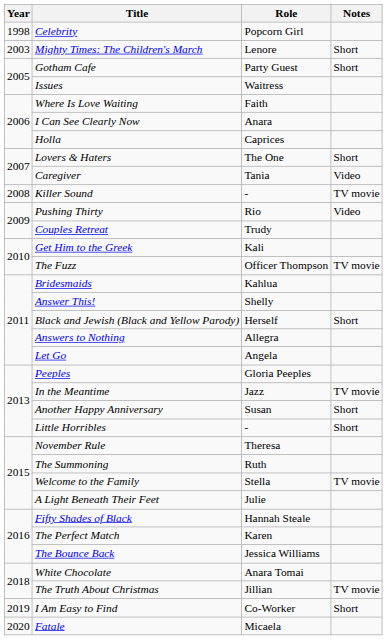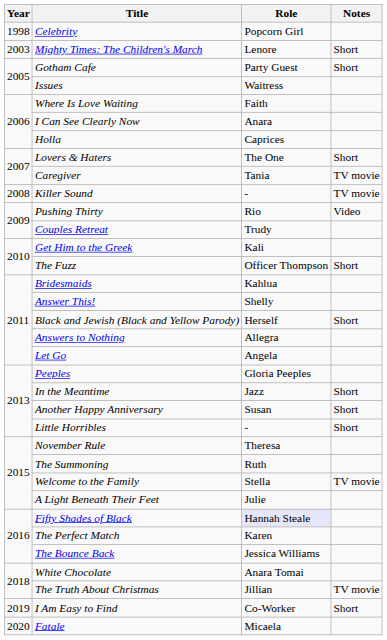 <table class="wikitable sortable">
 <tr>
 <th>Year</th>
 <th>Title</th>
 <th>Role</th>
 <th class="unsortable">Notes</th>
 </tr>
 <tr>
 <td>1998</td>
 <td><em><a href='#'>Celebrity</a></em></td>
 <td>Popcorn Girl</td>
 <td></td>
 </tr>
 <tr>
 <td>2003</td>
 <td><em><a href='#'>Mighty Times: The Children's March</a></em></td>
 <td>Lenore</td>
 <td>Short</td>
 </tr>
 <tr>
 <td rowspan=2>2005</td>
 <td><em>Gotham Cafe</em></td>
 <td>Party Guest</td>
 <td>Short</td>
 </tr>
 <tr>
 <td><em>Issues</em></td>
 <td>Waitress</td>
 <td></td>
 </tr>
 <tr>
 <td rowspan=3>2006</td>
 <td><em>Where Is Love Waiting</em></td>
 <td>Faith</td>
 <td></td>
 </tr>
 <tr>
 <td><em>I Can See Clearly Now</em></td>
 <td>Anara</td>
 <td></td>
 </tr>
 <tr>
 <td><em>Holla</em></td>
 <td>Caprices</td>
 <td></td>
 </tr>
 <tr>
 <td rowspan=2>2007</td>
 <td><em>Lovers & Haters</em></td>
 <td>The One</td>
 <td>Short</td>
 </tr>
 <tr>
 <td><em>Caregiver</em></td>
 <td>Tania</td>
-<td>Video</td>
+<td>TV movie</td>
 </tr>
 <tr>
 <td>2008</td>
 <td><em>Killer Sound</em></td>
 <td>-</td>
 <td>TV movie</td>
 </tr>
 <tr>
 <td rowspan=2>2009</td>
 <td><em>Pushing Thirty</em></td>
 <td>Rio</td>
 <td>Video</td>
 </tr>
 <tr>
 <td><em><a href='#'>Couples Retreat</a></em></td>
 <td>Trudy</td>
 <td></td>
 </tr>
 <tr>
 <td rowspan=2>2010</td>
 <td><em><a href='#'>Get Him to the Greek</a></em></td>
 <td>Kali</td>
 <td></td>
 </tr>
 <tr>
 <td><em>The Fuzz</em></td>
 <td>Officer Thompson</td>
-<td>TV movie</td>
+<td>Short</td>
 </tr>
 <tr>
 <td rowspan=5>2011</td>
 <td><em><a href='#'>Bridesmaids</a></em></td>
 <td>Kahlua</td>
 <td></td>
 </tr>
 <tr>
 <td><em><a href='#'>Answer This!</a></em></td>
 <td>Shelly</td>
 <td></td>
 </tr>
 <tr>
 <td><em>Black and Jewish (Black and Yellow Parody)</em></td>
 <td>Herself</td>
 <td>Short</td>
 </tr>
 <tr>
 <td><em><a href='#'>Answers to Nothing</a></em></td>
 <td>Allegra</td>
 <td></td>
 </tr>
 <tr>
 <td><em><a href='#'>Let Go</a></em></td>
 <td>Angela</td>
 <td></td>
 </tr>
 <tr>
 <td rowspan=4>2013</td>
 <td><em><a href='#'>Peeples</a></em></td>
 <td>Gloria Peeples</td>
 <td></td>
 </tr>
 <tr>
 <td><em>In the Meantime</em></td>
 <td>Jazz</td>
-<td>TV movie</td>
+<td>Short</td>
 </tr>
 <tr>
 <td><em>Another Happy Anniversary</em></td>
 <td>Susan</td>
 <td>Short</td>
 </tr>
 <tr>
 <td><em>Little Horribles</em></td>
 <td>-</td>
 <td>Short</td>
 </tr>
 <tr>
 <td rowspan=4>2015</td>
 <td><em>November Rule</em></td>
 <td>Theresa</td>
 <td></td>
 </tr>
 <tr>
 <td><em>The Summoning</em></td>
 <td>Ruth</td>
 <td></td>
 </tr>
 <tr>
 <td><em>Welcome to the Family</em></td>
 <td>Stella</td>
 <td>TV movie</td>
 </tr>
 <tr>
 <td><em>A Light Beneath Their Feet</em></td>
 <td>Julie</td>
 <td></td>
 </tr>
 <tr>
 <td rowspan=3>2016</td>
 <td><em><a href='#'>Fifty Shades of Black</a></em></td>
-<td>Hannah Steale</td>
+<td style="background: lavender;">Hannah Steale</td>
 <td></td>
 </tr>
 <tr>
 <td><em>The Perfect Match</em></td>
 <td>Karen</td>
 <td></td>
 </tr>
 <tr>
 <td><em><a href='#'>The Bounce Back</a></em></td>
 <td>Jessica Williams</td>
 <td></td>
 </tr>
 <tr>
 <td rowspan=2>2018</td>
 <td><em>White Chocolate</em></td>
 <td>Anara Tomai</td>
 <td></td>
 </tr>
 <tr>
 <td><em>The Truth About Christmas</em></td>
 <td>Jillian</td>
 <td>TV movie</td>
 </tr>
 <tr>
 <td>2019</td>
 <td><em>I Am Easy to Find</em></td>
 <td>Co-Worker</td>
 <td>Short</td>
 </tr>
 <tr>
 <td>2020</td>
 <td><em><a href='#'>Fatale</a></em></td>
 <td>Micaela</td>
 <td></td>
 </tr>
 </table>
